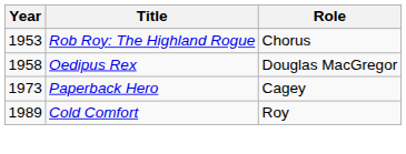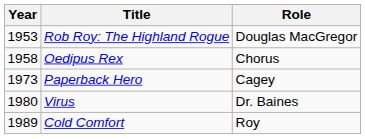 <table class="wikitable sortable">
 <tr>
 <th>Year</th>
 <th>Title</th>
 <th>Role</th>
 </tr>
 <tr>
 <td>1953</td>
 <td><em><a href='#'>Rob Roy: The Highland Rogue</a></em></td>
-<td>Chorus</td>
+<td>Douglas MacGregor</td>
 </tr>
 <tr>
 <td>1958</td>
 <td><a href='#'><em>Oedipus Rex</em></a></td>
-<td>Douglas MacGregor</td>
+<td>Chorus</td>
 </tr>
 <tr>
 <td>1973</td>
 <td><a href='#'><em>Paperback Hero</em></a></td>
 <td>Cagey</td>
 </tr>
 <tr>
+<td>1980</td>
+<td><a href='#'><em>Virus</em></a></td>
+<td>Dr. Baines</td>
+</tr>
+<tr>
 <td>1989</td>
 <td><a href='#'><em>Cold Comfort</em></a></td>
 <td>Roy</td>
 </tr>
 </table>
